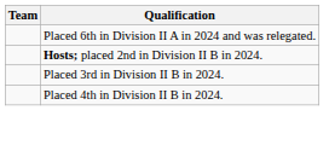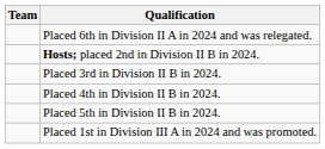 <table class="wikitable">
 <tr>
 <th>Team</th>
 <th>Qualification</th>
 </tr>
 <tr>
 <td></td>
 <td>Placed 6th in Division II A in 2024 and was relegated.</td>
 </tr>
 <tr>
 <td></td>
 <td><strong>Hosts;</strong> placed 2nd in Division II B in 2024.</td>
 </tr>
 <tr>
 <td></td>
 <td>Placed 3rd in Division II B in 2024.</td>
 </tr>
 <tr>
 <td></td>
 <td>Placed 4th in Division II B in 2024.</td>
 </tr>
+<tr>
+<td></td>
+<td>Placed 5th in Division II B in 2024.</td>
+</tr>
+<tr>
+<td></td>
+<td>Placed 1st in Division III A in 2024 and was promoted.</td>
+</tr>
 </table>
